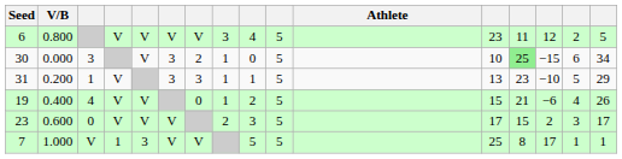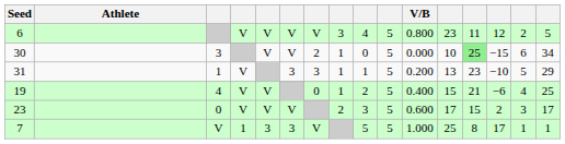 <table class="wikitable" style="text-align:center">
 <tr>
 <th width="25">Seed</th>
-<th width="40">V/B</th>
+<th width="220">Athlete</th>
 <th width="25"></th>
 <th width="25"></th>
 <th width="25"></th>
 <th width="25"></th>
 <th width="25"></th>
 <th width="25"></th>
 <th width="25"></th>
 <th width="25"></th>
-<th width="220">Athlete</th>
+<th width="40">V/B</th>
 <th width="25"></th>
 <th width="25"></th>
 <th width="25"></th>
 <th width="25"></th>
 <th width="25"></th>
 </tr>
 <tr bgcolor=ccffcc>
 <td>6</td>
-<td>0.800</td>
+<td align=left></td>
 <td bgcolor="#cccccc"></td>
 <td>V</td>
 <td>V</td>
 <td>V</td>
 <td>V</td>
 <td>3</td>
 <td>4</td>
 <td>5</td>
-<td align=left></td>
+<td>0.800</td>
 <td>23</td>
 <td>11</td>
 <td>12</td>
 <td>2</td>
 <td>5</td>
 </tr>
 <tr>
 <td>30</td>
-<td>0.000</td>
+<td align=left></td>
 <td>3</td>
 <td bgcolor="#cccccc"></td>
 <td>V</td>
-<td>3</td>
+<td>V</td>
 <td>2</td>
 <td>1</td>
 <td>0</td>
 <td>5</td>
-<td align=left></td>
+<td>0.000</td>
 <td>10</td>
 <td style="background: lightgreen;">25</td>
 <td>−15</td>
 <td>6</td>
 <td>34</td>
 </tr>
 <tr>
 <td>31</td>
-<td>0.200</td>
+<td align=left></td>
 <td>1</td>
 <td>V</td>
 <td bgcolor="#cccccc"></td>
 <td>3</td>
 <td>3</td>
 <td>1</td>
 <td>1</td>
 <td>5</td>
-<td align=left></td>
+<td>0.200</td>
 <td>13</td>
 <td>23</td>
 <td>−10</td>
 <td>5</td>
 <td>29</td>
 </tr>
 <tr bgcolor=ccffcc>
 <td>19</td>
-<td>0.400</td>
+<td align=left></td>
 <td>4</td>
 <td>V</td>
 <td>V</td>
 <td bgcolor="#cccccc"></td>
 <td>0</td>
 <td>1</td>
 <td>2</td>
 <td>5</td>
-<td align=left></td>
+<td>0.400</td>
 <td>15</td>
 <td>21</td>
 <td>−6</td>
 <td>4</td>
-<td>26</td>
+<td>25</td>
 </tr>
 <tr bgcolor=ccffcc>
 <td>23</td>
-<td>0.600</td>
+<td align=left></td>
 <td>0</td>
 <td>V</td>
 <td>V</td>
 <td>V</td>
 <td bgcolor="#cccccc"></td>
 <td>2</td>
 <td>3</td>
 <td>5</td>
-<td align=left></td>
+<td>0.600</td>
 <td>17</td>
 <td>15</td>
 <td>2</td>
 <td>3</td>
 <td>17</td>
 </tr>
 <tr bgcolor=ccffcc>
 <td>7</td>
-<td>1.000</td>
+<td align=left></td>
 <td>V</td>
 <td>1</td>
 <td>3</td>
-<td>V</td>
+<td>3</td>
 <td>V</td>
 <td bgcolor="#cccccc"></td>
 <td>5</td>
 <td>5</td>
-<td align=left></td>
+<td>1.000</td>
 <td>25</td>
 <td>8</td>
 <td>17</td>
 <td>1</td>
 <td>1</td>
 </tr>
 </table>
